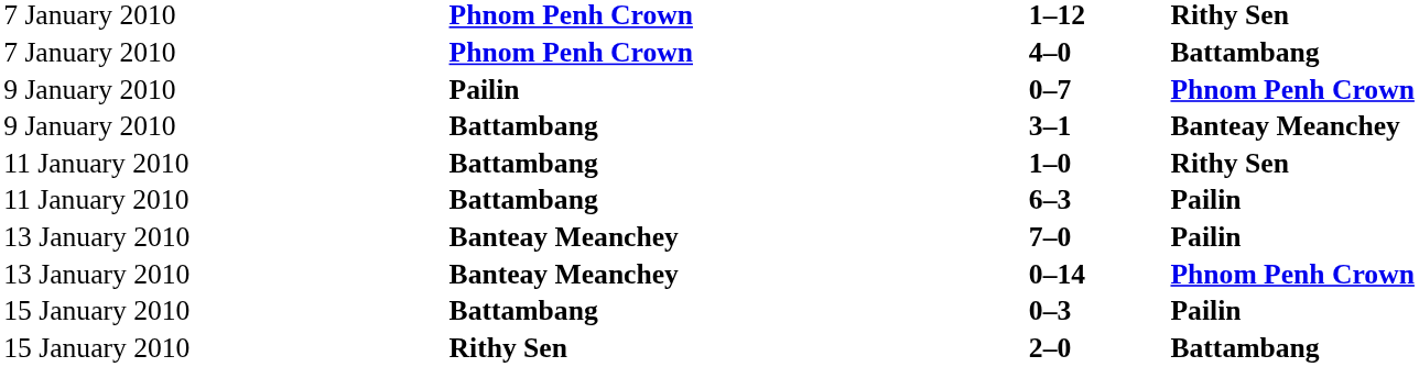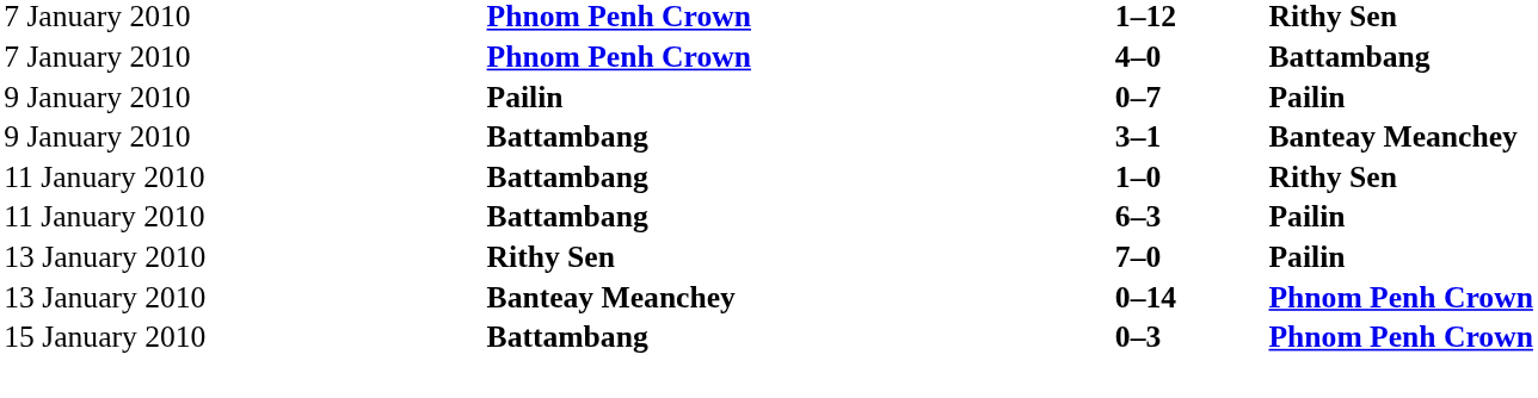 <table width=50% cellspacing=1>
 <tr>
 <th></th>
 <th></th>
 <th></th>
 </tr>
 <tr>
 <td>7 January 2010</td>
 <td align=left><strong><a href='#'>Phnom Penh Crown</a></strong></td>
 <td align=left><strong>1–12</strong></td>
 <td><strong>Rithy Sen</strong></td>
 </tr>
 <tr>
 <td>7 January 2010</td>
 <td align=left><strong><a href='#'>Phnom Penh Crown</a></strong></td>
 <td align=left><strong>4–0</strong></td>
 <td><strong>Battambang</strong></td>
 </tr>
 <tr>
 <td>9 January 2010</td>
 <td align=left><strong>Pailin</strong></td>
 <td align=left><strong>0–7</strong></td>
-<td><strong><a href='#'>Phnom Penh Crown</a></strong></td>
+<td><strong>Pailin</strong></td>
 </tr>
 <tr>
 <td>9 January 2010</td>
 <td align=left><strong>Battambang</strong></td>
 <td align=left><strong>3–1</strong></td>
 <td><strong>Banteay Meanchey</strong></td>
 </tr>
 <tr>
 <td>11 January 2010</td>
 <td align=left><strong>Battambang</strong></td>
 <td align=left><strong>1–0</strong></td>
 <td><strong>Rithy Sen</strong></td>
 </tr>
 <tr>
 <td>11 January 2010</td>
 <td align=left><strong>Battambang</strong></td>
 <td align=left><strong>6–3</strong></td>
 <td><strong>Pailin</strong></td>
 </tr>
 <tr>
 <td>13 January 2010</td>
-<td align=left><strong>Banteay Meanchey</strong></td>
+<td align=left><strong>Rithy Sen</strong></td>
 <td align=left><strong>7–0</strong></td>
 <td><strong>Pailin</strong></td>
 </tr>
 <tr>
 <td>13 January 2010</td>
 <td align=left><strong>Banteay Meanchey</strong></td>
 <td align=left><strong>0–14</strong></td>
 <td><strong><a href='#'>Phnom Penh Crown</a></strong></td>
 </tr>
 <tr>
 <td>15 January 2010</td>
 <td align=left><strong>Battambang</strong></td>
 <td align=left><strong>0–3</strong></td>
-<td><strong>Pailin</strong></td>
-</tr>
-<tr>
-<td>15 January 2010</td>
-<td align=left><strong>Rithy Sen</strong></td>
-<td align=left><strong>2–0</strong></td>
-<td><strong>Battambang</strong></td>
+<td><strong><a href='#'>Phnom Penh Crown</a></strong></td>
 </tr>
 </table>
